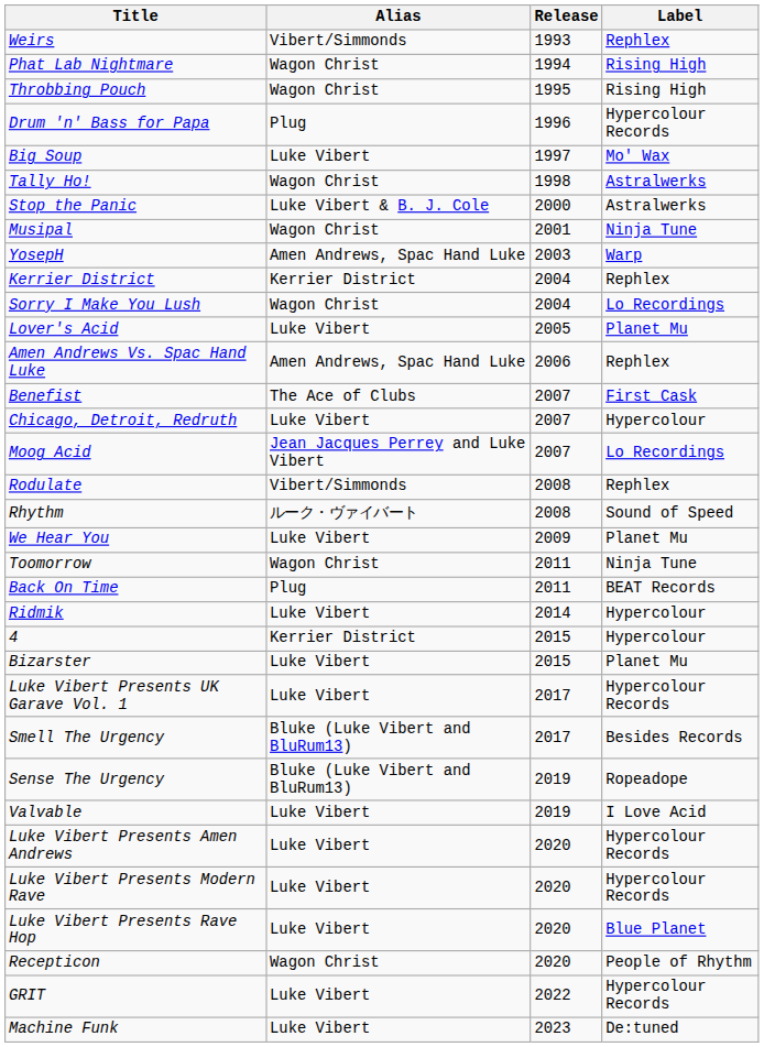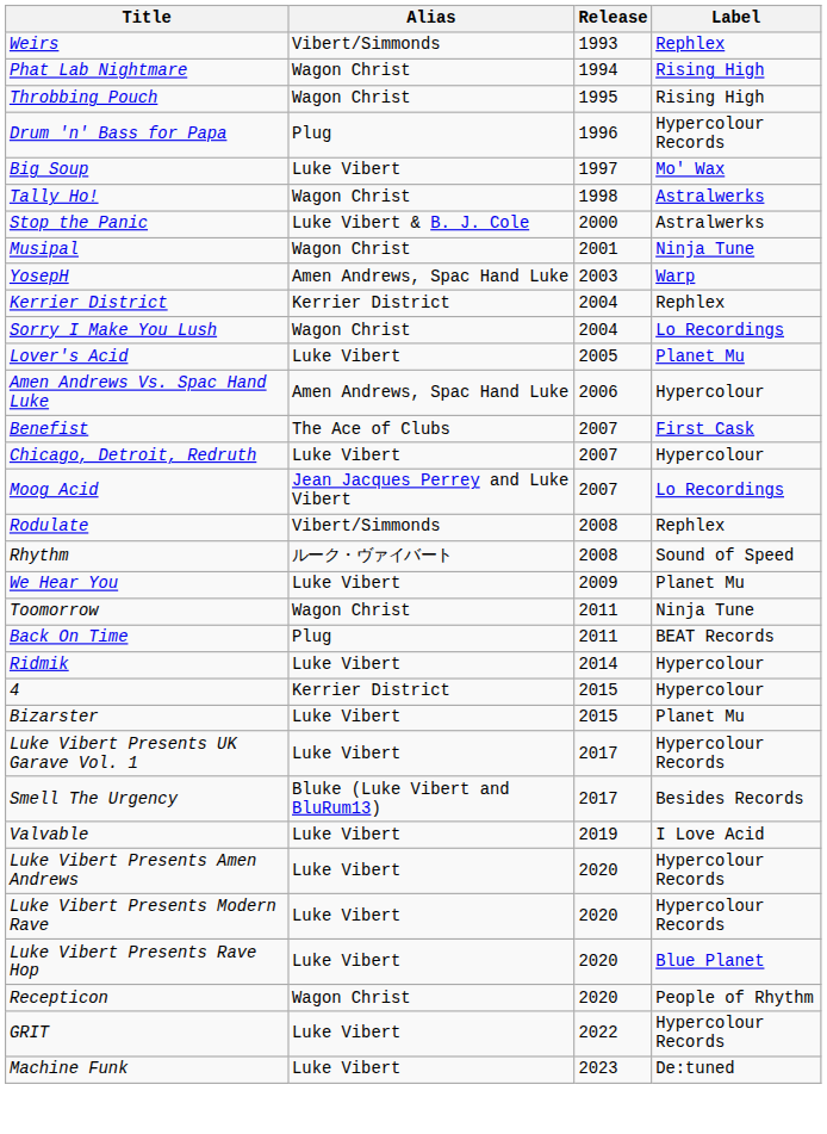 <table class="wikitable sortable" style="font-size: 95%">
 <tr>
 <th align="left">Title</th>
 <th align="left">Alias</th>
 <th align="left">Release</th>
 <th align="left">Label</th>
 </tr>
 <tr>
 <td align="left"><em><a href='#'>Weirs</a></em></td>
 <td align="left">Vibert/Simmonds</td>
 <td align="left">1993</td>
 <td align="left"><a href='#'>Rephlex</a></td>
 </tr>
 <tr>
 <td align="left"><em><a href='#'>Phat Lab Nightmare</a></em></td>
 <td align="left">Wagon Christ</td>
 <td align="left">1994</td>
 <td align="left"><a href='#'>Rising High</a></td>
 </tr>
 <tr>
 <td align="left"><em><a href='#'>Throbbing Pouch</a></em></td>
 <td align="left">Wagon Christ</td>
 <td align="left">1995</td>
 <td align="left">Rising High</td>
 </tr>
 <tr>
 <td align="left"><em><a href='#'>Drum 'n' Bass for Papa</a></em></td>
 <td align="left">Plug</td>
 <td align="left">1996</td>
 <td align="left">Hypercolour Records</td>
 </tr>
 <tr>
 <td align="left"><em><a href='#'>Big Soup</a></em></td>
 <td align="left">Luke Vibert</td>
 <td align="left">1997</td>
 <td align="left"><a href='#'>Mo' Wax</a></td>
 </tr>
 <tr>
 <td align="left"><em><a href='#'>Tally Ho!</a></em></td>
 <td align="left">Wagon Christ</td>
 <td align="left">1998</td>
 <td align="left"><a href='#'>Astralwerks</a></td>
 </tr>
 <tr>
 <td align="left"><em><a href='#'>Stop the Panic</a></em></td>
 <td align="left">Luke Vibert & <a href='#'>B. J. Cole</a></td>
 <td align="left">2000</td>
 <td align="left">Astralwerks</td>
 </tr>
 <tr>
 <td align="left"><em><a href='#'>Musipal</a></em></td>
 <td align="left">Wagon Christ</td>
 <td align="left">2001</td>
 <td align="left"><a href='#'>Ninja Tune</a></td>
 </tr>
 <tr>
 <td align="left"><em><a href='#'>YosepH</a></em></td>
 <td align="left">Amen Andrews, Spac Hand Luke</td>
 <td align="left">2003</td>
 <td align="left"><a href='#'>Warp</a></td>
 </tr>
 <tr>
 <td align="left"><em><a href='#'>Kerrier District</a></em></td>
 <td align="left">Kerrier District</td>
 <td align="left">2004</td>
 <td align="left">Rephlex</td>
 </tr>
 <tr>
 <td align="left"><em><a href='#'>Sorry I Make You Lush</a></em></td>
 <td align="left">Wagon Christ</td>
 <td align="left">2004</td>
 <td align="left"><a href='#'>Lo Recordings</a></td>
 </tr>
 <tr>
 <td align="left"><em><a href='#'>Lover's Acid</a></em></td>
 <td align="left">Luke Vibert</td>
 <td align="left">2005</td>
 <td align="left"><a href='#'>Planet Mu</a></td>
 </tr>
 <tr>
 <td align="left"><em><a href='#'>Amen Andrews Vs. Spac Hand Luke</a></em></td>
 <td align="left">Amen Andrews, Spac Hand Luke</td>
 <td align="left">2006</td>
-<td align="left">Rephlex</td>
+<td align="left">Hypercolour</td>
 </tr>
 <tr>
 <td align="left"><em><a href='#'>Benefist</a></em></td>
 <td align="left">The Ace of Clubs</td>
 <td align="left">2007</td>
 <td align="left"><a href='#'>First Cask</a></td>
 </tr>
 <tr>
 <td align="left"><em><a href='#'>Chicago, Detroit, Redruth</a></em></td>
 <td align="left">Luke Vibert</td>
 <td align="left">2007</td>
 <td align="left">Hypercolour</td>
 </tr>
 <tr>
 <td align="left"><em><a href='#'>Moog Acid</a></em> </td>
 <td align="left"><a href='#'>Jean Jacques Perrey</a> and Luke Vibert</td>
 <td align="left">2007</td>
 <td align="left"><a href='#'>Lo Recordings</a></td>
 </tr>
 <tr>
 <td align="left"><em><a href='#'>Rodulate</a></em></td>
 <td align="left">Vibert/Simmonds</td>
 <td align="left">2008</td>
 <td align="left">Rephlex</td>
 </tr>
 <tr>
 <td align="left"><em>Rhythm</em></td>
 <td align="left">ルーク・ヴァイバート</td>
 <td align="left">2008</td>
 <td style="text-align:left;">Sound of Speed</td>
 </tr>
 <tr>
 <td align="left"><em><a href='#'>We Hear You</a></em></td>
 <td align="left">Luke Vibert</td>
 <td align="left">2009</td>
 <td align="left">Planet Mu</td>
 </tr>
 <tr>
 <td align="left"><em>Toomorrow</em></td>
 <td align="left">Wagon Christ</td>
 <td align="left">2011</td>
 <td align="left">Ninja Tune</td>
 </tr>
 <tr>
 <td align="left"><em><a href='#'>Back On Time</a></em></td>
 <td align="left">Plug</td>
 <td align="left">2011</td>
 <td align="left">BEAT Records</td>
 </tr>
 <tr>
 <td align="left"><em><a href='#'>Ridmik</a></em></td>
 <td align="left">Luke Vibert</td>
 <td align="left">2014</td>
 <td align="left">Hypercolour</td>
 </tr>
 <tr>
 <td align="left"><em>4</em></td>
 <td align="left">Kerrier District</td>
 <td align="left">2015</td>
 <td align="left">Hypercolour</td>
 </tr>
 <tr>
 <td align="left"><em>Bizarster</em></td>
 <td align="left">Luke Vibert</td>
 <td align="left">2015</td>
 <td align="left">Planet Mu</td>
 </tr>
 <tr>
 <td align="left"><em>Luke Vibert Presents UK Garave Vol. 1</em></td>
 <td align="left">Luke Vibert</td>
 <td align="left">2017</td>
 <td align="left">Hypercolour Records</td>
 </tr>
 <tr>
 <td align="left"><em>Smell The Urgency</em></td>
 <td align="left">Bluke (Luke Vibert and <a href='#'>BluRum13</a>)</td>
 <td align="left">2017</td>
 <td align="left">Besides Records</td>
 </tr>
 <tr>
-<td align="left"><em>Sense The Urgency</em></td>
-<td align="left">Bluke (Luke Vibert and BluRum13)</td>
-<td align="left">2019</td>
-<td align="left">Ropeadope</td>
-</tr>
-<tr>
 <td align="left"><em>Valvable</em></td>
 <td align="left">Luke Vibert</td>
 <td align="left">2019</td>
 <td align="left">I Love Acid</td>
 </tr>
 <tr>
 <td align="left"><em>Luke Vibert Presents Amen Andrews</em></td>
 <td align="left">Luke Vibert</td>
 <td align="left">2020</td>
 <td align="left">Hypercolour Records</td>
 </tr>
 <tr>
 <td align="left"><em>Luke Vibert Presents Modern Rave</em></td>
 <td align="left">Luke Vibert</td>
 <td align="left">2020</td>
 <td align="left">Hypercolour Records</td>
 </tr>
 <tr>
 <td align="left"><em>Luke Vibert Presents Rave Hop</em></td>
 <td align="left">Luke Vibert</td>
 <td align="left">2020</td>
 <td align="left"><a href='#'>Blue Planet</a></td>
 </tr>
 <tr>
 <td align="left"><em>Recepticon</em></td>
 <td align="left">Wagon Christ</td>
 <td align="left">2020</td>
 <td align="left">People of Rhythm</td>
 </tr>
 <tr>
 <td align="left"><em>GRIT</em></td>
 <td align="left">Luke Vibert</td>
 <td align="left">2022</td>
 <td align="left">Hypercolour Records</td>
 </tr>
 <tr>
 <td><em>Machine Funk</em></td>
 <td>Luke Vibert</td>
 <td>2023</td>
 <td>De:tuned</td>
 </tr>
 </table>
